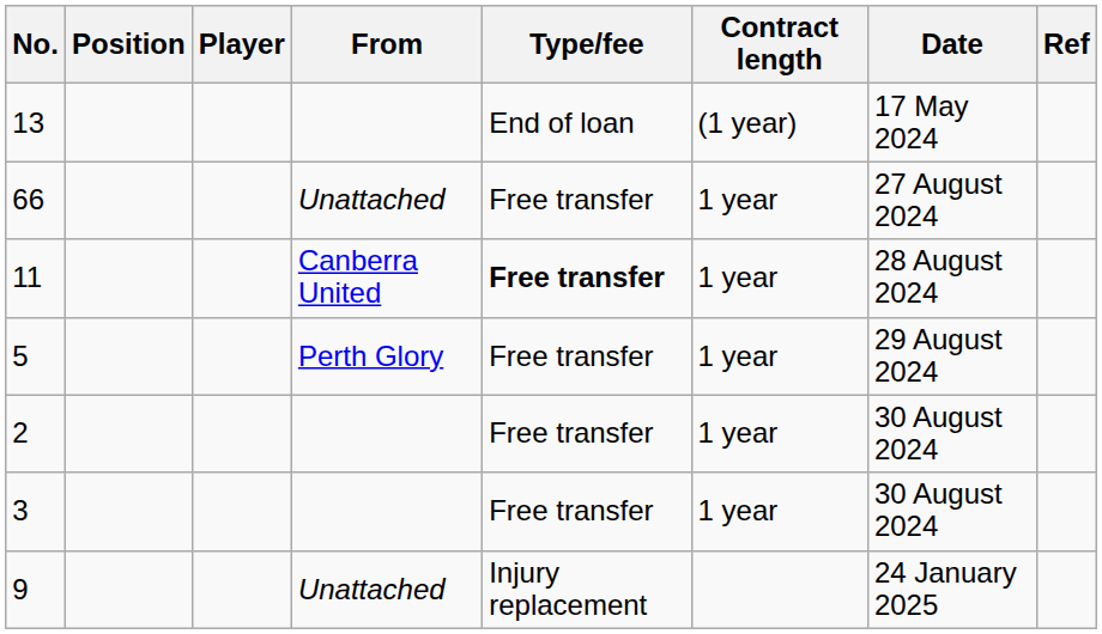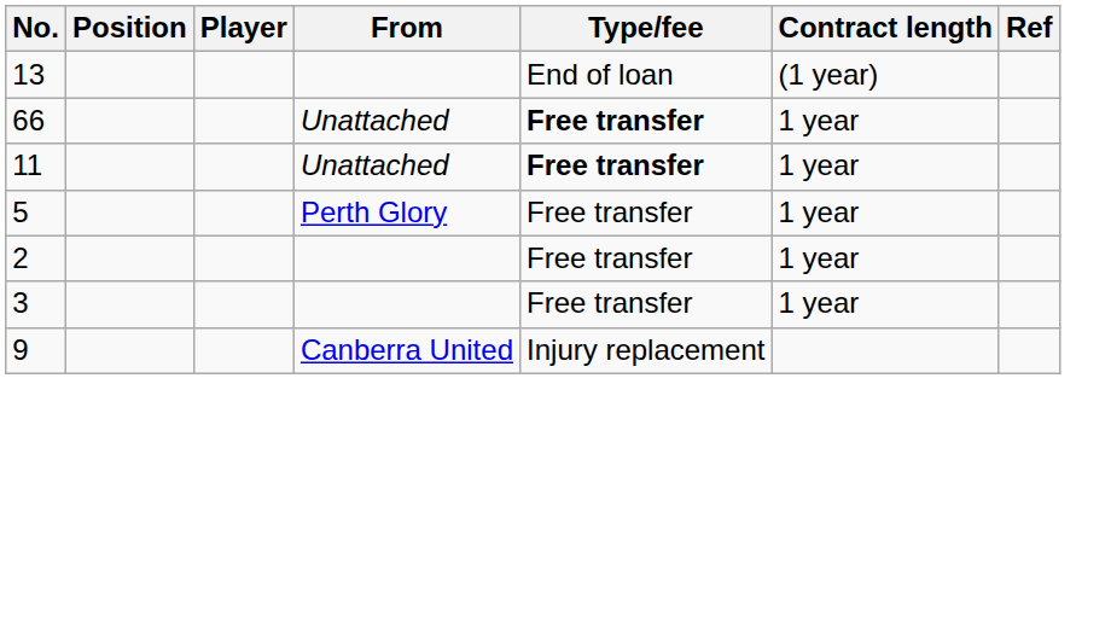 <table class="wikitable plainrowheaders sortable" style="text-align:center; text-align:left">
 <tr>
 <th scope="col">No.</th>
 <th scope="col">Position</th>
 <th scope="col">Player</th>
 <th scope="col">From</th>
 <th scope="col">Type/fee</th>
 <th scope="col">Contract length</th>
-<th scope="col">Date</th>
 <th scope="col" class="unsortable">Ref</th>
 </tr>
 <tr>
 <td>13</td>
 <td></td>
 <td align=left></td>
 <td></td>
 <td>End of loan</td>
 <td>(1 year)</td>
-<td>17 May 2024</td>
 <td></td>
 </tr>
 <tr>
 <td>66</td>
 <td></td>
 <td align=left></td>
 <td><em>Unattached</em></td>
-<td>Free transfer</td>
+<td><strong>Free transfer</strong></td>
 <td>1 year</td>
-<td>27 August 2024</td>
 <td></td>
 </tr>
 <tr>
 <td>11</td>
 <td></td>
 <td align=left></td>
-<td><a href='#'>Canberra United</a></td>
+<td><em>Unattached</em></td>
 <td><strong>Free transfer</strong></td>
 <td>1 year</td>
-<td>28 August 2024</td>
 <td></td>
 </tr>
 <tr>
 <td>5</td>
 <td></td>
 <td align=left></td>
 <td><a href='#'>Perth Glory</a></td>
 <td>Free transfer</td>
 <td>1 year</td>
-<td>29 August 2024</td>
 <td></td>
 </tr>
 <tr>
 <td>2</td>
 <td></td>
 <td align=left></td>
 <td></td>
 <td>Free transfer</td>
 <td>1 year</td>
-<td>30 August 2024</td>
 <td></td>
 </tr>
 <tr>
 <td>3</td>
 <td></td>
 <td align=left></td>
 <td></td>
 <td>Free transfer</td>
 <td>1 year</td>
-<td>30 August 2024</td>
 <td></td>
 </tr>
 <tr>
 <td>9</td>
 <td></td>
 <td align=left></td>
-<td><em>Unattached</em></td>
+<td><a href='#'>Canberra United</a></td>
 <td>Injury replacement</td>
 <td></td>
-<td>24 January 2025</td>
 <td></td>
 </tr>
 </table>
